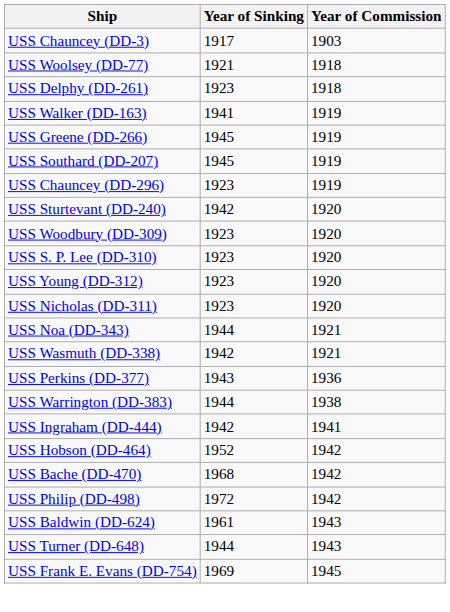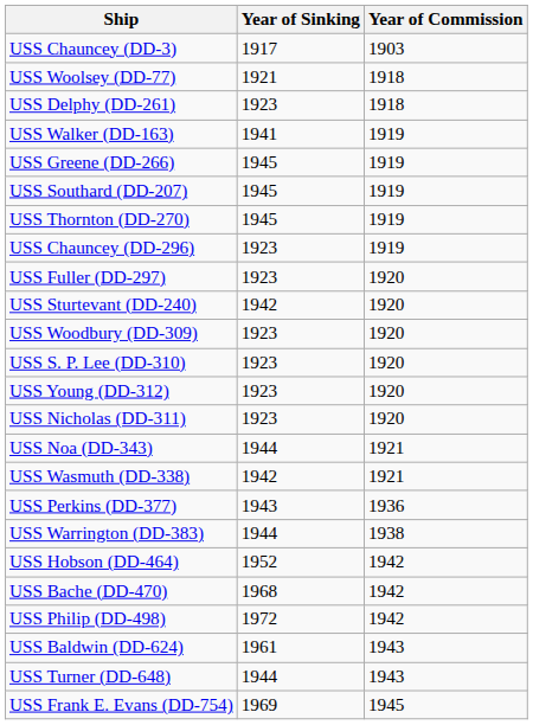 <table class="wikitable sortable">
 <tr>
 <th>Ship</th>
 <th>Year of Sinking</th>
 <th>Year of Commission</th>
 </tr>
 <tr>
 <td><a href='#'>USS Chauncey (DD-3)</a></td>
 <td>1917</td>
 <td>1903</td>
 </tr>
 <tr>
 <td><a href='#'>USS Woolsey (DD-77)</a></td>
 <td>1921</td>
 <td>1918</td>
 </tr>
 <tr>
 <td><a href='#'>USS Delphy (DD-261)</a></td>
 <td>1923</td>
 <td>1918</td>
 </tr>
 <tr>
 <td><a href='#'>USS Walker (DD-163)</a></td>
 <td>1941</td>
 <td>1919</td>
 </tr>
 <tr>
 <td><a href='#'>USS Greene (DD-266)</a></td>
 <td>1945</td>
 <td>1919</td>
 </tr>
 <tr>
 <td><a href='#'>USS Southard (DD-207)</a></td>
 <td>1945</td>
 <td>1919</td>
 </tr>
 <tr>
+<td><a href='#'>USS Thornton (DD-270)</a></td>
+<td>1945</td>
+<td>1919</td>
+</tr>
+<tr>
 <td><a href='#'>USS Chauncey (DD-296)</a></td>
 <td>1923</td>
 <td>1919</td>
+</tr>
+<tr>
+<td><a href='#'>USS Fuller (DD-297)</a></td>
+<td>1923</td>
+<td>1920</td>
 </tr>
 <tr>
 <td><a href='#'>USS Sturtevant (DD-240)</a></td>
 <td>1942</td>
 <td>1920</td>
 </tr>
 <tr>
 <td><a href='#'>USS Woodbury (DD-309)</a></td>
 <td>1923</td>
 <td>1920</td>
 </tr>
 <tr>
 <td><a href='#'>USS S. P. Lee (DD-310)</a></td>
 <td>1923</td>
 <td>1920</td>
 </tr>
 <tr>
 <td><a href='#'>USS Young (DD-312)</a></td>
 <td>1923</td>
 <td>1920</td>
 </tr>
 <tr>
 <td><a href='#'>USS Nicholas (DD-311)</a></td>
 <td>1923</td>
 <td>1920</td>
 </tr>
 <tr>
 <td><a href='#'>USS Noa (DD-343)</a></td>
 <td>1944</td>
 <td>1921</td>
 </tr>
 <tr>
 <td><a href='#'>USS Wasmuth (DD-338)</a></td>
 <td>1942</td>
 <td>1921</td>
 </tr>
 <tr>
 <td><a href='#'>USS Perkins (DD-377)</a></td>
 <td>1943</td>
 <td>1936</td>
 </tr>
 <tr>
 <td><a href='#'>USS Warrington (DD-383)</a></td>
 <td>1944</td>
 <td>1938</td>
 </tr>
 <tr>
-<td><a href='#'>USS Ingraham (DD-444)</a></td>
-<td>1942</td>
-<td>1941</td>
-</tr>
-<tr>
 <td><a href='#'>USS Hobson (DD-464)</a></td>
 <td>1952</td>
 <td>1942</td>
 </tr>
 <tr>
 <td><a href='#'>USS Bache (DD-470)</a></td>
 <td>1968</td>
 <td>1942</td>
 </tr>
 <tr>
 <td><a href='#'>USS Philip (DD-498)</a></td>
 <td>1972</td>
 <td>1942</td>
 </tr>
 <tr>
 <td><a href='#'>USS Baldwin (DD-624)</a></td>
 <td>1961</td>
 <td>1943</td>
 </tr>
 <tr>
 <td><a href='#'>USS Turner (DD-648)</a></td>
 <td>1944</td>
 <td>1943</td>
 </tr>
 <tr>
 <td><a href='#'>USS Frank E. Evans (DD-754)</a></td>
 <td>1969</td>
 <td>1945</td>
 </tr>
 </table>
